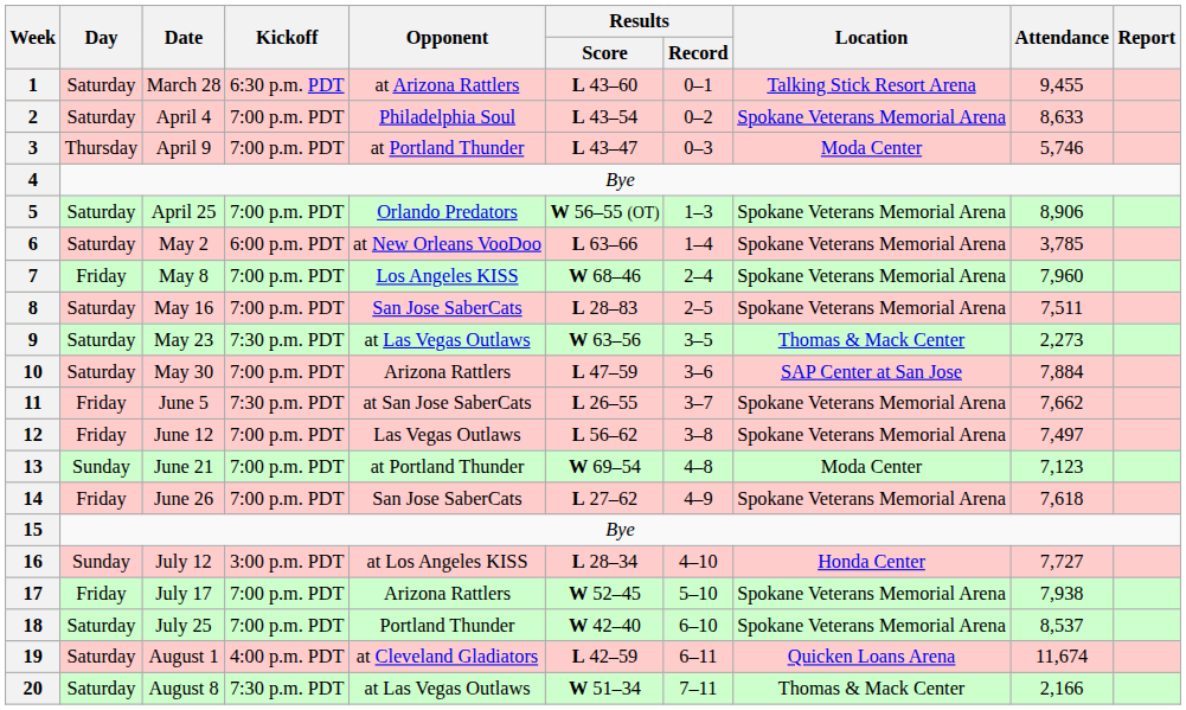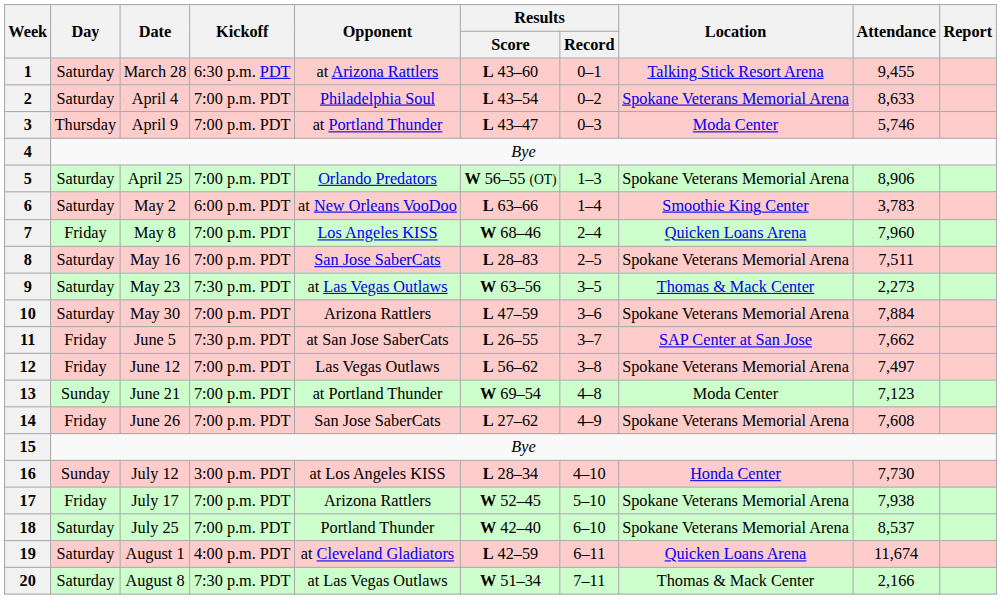 <table class="wikitable" style="font-size: 95%;">
 <tr>
 <th rowspan=2>Week</th>
 <th rowspan=2>Day</th>
 <th rowspan=2>Date</th>
 <th rowspan=2>Kickoff</th>
 <th rowspan=2>Opponent</th>
 <th colspan=2>Results</th>
 <th rowspan=2>Location</th>
 <th rowspan=2>Attendance</th>
 <th rowspan=2>Report</th>
 </tr>
 <tr>
 <th>Score</th>
 <th>Record</th>
 </tr>
 <tr style=background:#ffcccc>
 <th align="center"><strong>1</strong></th>
 <td align="center">Saturday</td>
 <td align="center">March 28</td>
 <td align="center">6:30 p.m. <a href='#'>PDT</a></td>
 <td align="center">at <a href='#'>Arizona Rattlers</a></td>
 <td align="center"><strong>L</strong> 43–60</td>
 <td align="center">0–1</td>
 <td align="center"><a href='#'>Talking Stick Resort Arena</a></td>
 <td align="center">9,455</td>
 <td align="center"></td>
 </tr>
 <tr style=background:#ffcccc>
 <th align="center"><strong>2</strong></th>
 <td align="center">Saturday</td>
 <td align="center">April 4</td>
 <td align="center">7:00 p.m. PDT</td>
 <td align="center"><a href='#'>Philadelphia Soul</a></td>
 <td align="center"><strong>L</strong> 43–54</td>
 <td align="center">0–2</td>
 <td align="center"><a href='#'>Spokane Veterans Memorial Arena</a></td>
 <td align="center">8,633</td>
 <td align="center"></td>
 </tr>
 <tr style=background:#ffcccc>
 <th align="center"><strong>3</strong></th>
 <td align="center">Thursday</td>
 <td align="center">April 9</td>
 <td align="center">7:00 p.m. PDT</td>
 <td align="center">at <a href='#'>Portland Thunder</a></td>
 <td align="center"><strong>L</strong> 43–47</td>
 <td align="center">0–3</td>
 <td align="center"><a href='#'>Moda Center</a></td>
 <td align="center">5,746</td>
 <td align="center"></td>
 </tr>
 <tr style=>
 <th align="center"><strong>4</strong></th>
 <td colspan=9 align="center" valign="middle"><em>Bye</em></td>
 </tr>
 <tr style=background:#ccffcc>
 <th align="center"><strong>5</strong></th>
 <td align="center">Saturday</td>
 <td align="center">April 25</td>
 <td align="center">7:00 p.m. PDT</td>
 <td align="center"><a href='#'>Orlando Predators</a></td>
 <td align="center"><strong>W</strong> 56–55 <small>(OT)</small></td>
 <td align="center">1–3</td>
 <td align="center">Spokane Veterans Memorial Arena</td>
 <td align="center">8,906</td>
 <td align="center"></td>
 </tr>
 <tr style=background:#ffcccc>
 <th align="center"><strong>6</strong></th>
 <td align="center">Saturday</td>
 <td align="center">May 2</td>
 <td align="center">6:00 p.m. PDT</td>
 <td align="center">at <a href='#'>New Orleans VooDoo</a></td>
 <td align="center"><strong>L</strong> 63–66</td>
 <td align="center">1–4</td>
-<td align="center">Spokane Veterans Memorial Arena</td>
-<td align="center">3,785</td>
+<td align="center"><a href='#'>Smoothie King Center</a></td>
+<td align="center">3,783</td>
 <td align="center"></td>
 </tr>
 <tr style=background:#ccffcc>
 <th align="center"><strong>7</strong></th>
 <td align="center">Friday</td>
 <td align="center">May 8</td>
 <td align="center">7:00 p.m. PDT</td>
 <td align="center"><a href='#'>Los Angeles KISS</a></td>
 <td align="center"><strong>W</strong> 68–46</td>
 <td align="center">2–4</td>
-<td align="center">Spokane Veterans Memorial Arena</td>
+<td align="center"><a href='#'>Quicken Loans Arena</a></td>
 <td align="center">7,960</td>
 <td align="center"></td>
 </tr>
 <tr style=background:#ffcccc>
 <th align="center"><strong>8</strong></th>
 <td align="center">Saturday</td>
 <td align="center">May 16</td>
 <td align="center">7:00 p.m. PDT</td>
 <td align="center"><a href='#'>San Jose SaberCats</a></td>
 <td align="center"><strong>L</strong> 28–83</td>
 <td align="center">2–5</td>
 <td align="center">Spokane Veterans Memorial Arena</td>
 <td align="center">7,511</td>
 <td align="center"></td>
 </tr>
 <tr style=background:#ccffcc>
 <th align="center"><strong>9</strong></th>
 <td align="center">Saturday</td>
 <td align="center">May 23</td>
 <td align="center">7:30 p.m. PDT</td>
 <td align="center">at <a href='#'>Las Vegas Outlaws</a></td>
 <td align="center"><strong>W</strong> 63–56</td>
 <td align="center">3–5</td>
 <td align="center"><a href='#'>Thomas & Mack Center</a></td>
 <td align="center">2,273</td>
 <td align="center"></td>
 </tr>
 <tr style=background:#ffcccc>
 <th align="center"><strong>10</strong></th>
 <td align="center">Saturday</td>
 <td align="center">May 30</td>
 <td align="center">7:00 p.m. PDT</td>
 <td align="center">Arizona Rattlers</td>
 <td align="center"><strong>L</strong> 47–59</td>
 <td align="center">3–6</td>
-<td align="center"><a href='#'>SAP Center at San Jose</a></td>
+<td align="center">Spokane Veterans Memorial Arena</td>
 <td align="center">7,884</td>
 <td align="center"></td>
 </tr>
 <tr style=background:#ffcccc>
 <th align="center"><strong>11</strong></th>
 <td align="center">Friday</td>
 <td align="center">June 5</td>
 <td align="center">7:30 p.m. PDT</td>
 <td align="center">at San Jose SaberCats</td>
 <td align="center"><strong>L</strong> 26–55</td>
 <td align="center">3–7</td>
-<td align="center">Spokane Veterans Memorial Arena</td>
+<td align="center"><a href='#'>SAP Center at San Jose</a></td>
 <td align="center">7,662</td>
 <td align="center"></td>
 </tr>
 <tr style=background:#ffcccc>
 <th align="center"><strong>12</strong></th>
 <td align="center">Friday</td>
 <td align="center">June 12</td>
 <td align="center">7:00 p.m. PDT</td>
 <td align="center">Las Vegas Outlaws</td>
 <td align="center"><strong>L</strong> 56–62</td>
 <td align="center">3–8</td>
 <td align="center">Spokane Veterans Memorial Arena</td>
 <td align="center">7,497</td>
 <td align="center"></td>
 </tr>
 <tr style=background:#ccffcc>
 <th align="center"><strong>13</strong></th>
 <td align="center">Sunday</td>
 <td align="center">June 21</td>
 <td align="center">7:00 p.m. PDT</td>
 <td align="center">at Portland Thunder</td>
 <td align="center"><strong>W</strong> 69–54</td>
 <td align="center">4–8</td>
 <td align="center">Moda Center</td>
 <td align="center">7,123</td>
 <td align="center"></td>
 </tr>
 <tr style=background:#ffcccc>
 <th align="center"><strong>14</strong></th>
 <td align="center">Friday</td>
 <td align="center">June 26</td>
 <td align="center">7:00 p.m. PDT</td>
 <td align="center">San Jose SaberCats</td>
 <td align="center"><strong>L</strong> 27–62</td>
 <td align="center">4–9</td>
 <td align="center">Spokane Veterans Memorial Arena</td>
-<td align="center">7,618</td>
+<td align="center">7,608</td>
 <td align="center"></td>
 </tr>
 <tr style=>
 <th align="center"><strong>15</strong></th>
 <td colspan=9 align="center" valign="middle"><em>Bye</em></td>
 </tr>
 <tr style=background:#ffcccc>
 <th align="center"><strong>16</strong></th>
 <td align="center">Sunday</td>
 <td align="center">July 12</td>
 <td align="center">3:00 p.m. PDT</td>
 <td align="center">at Los Angeles KISS</td>
 <td align="center"><strong>L</strong> 28–34</td>
 <td align="center">4–10</td>
 <td align="center"><a href='#'>Honda Center</a></td>
-<td align="center">7,727</td>
+<td align="center">7,730</td>
 <td align="center"></td>
 </tr>
 <tr style=background:#ccffcc>
 <th align="center"><strong>17</strong></th>
 <td align="center">Friday</td>
 <td align="center">July 17</td>
 <td align="center">7:00 p.m. PDT</td>
 <td align="center">Arizona Rattlers</td>
 <td align="center"><strong>W</strong> 52–45</td>
 <td align="center">5–10</td>
 <td align="center">Spokane Veterans Memorial Arena</td>
 <td align="center">7,938</td>
 <td align="center"></td>
 </tr>
 <tr style=background:#ccffcc>
 <th align="center"><strong>18</strong></th>
 <td align="center">Saturday</td>
 <td align="center">July 25</td>
 <td align="center">7:00 p.m. PDT</td>
 <td align="center">Portland Thunder</td>
 <td align="center"><strong>W</strong> 42–40</td>
 <td align="center">6–10</td>
 <td align="center">Spokane Veterans Memorial Arena</td>
 <td align="center">8,537</td>
 <td align="center"></td>
 </tr>
 <tr style=background:#ffcccc>
 <th align="center"><strong>19</strong></th>
 <td align="center">Saturday</td>
 <td align="center">August 1</td>
 <td align="center">4:00 p.m. PDT</td>
 <td align="center">at <a href='#'>Cleveland Gladiators</a></td>
 <td align="center"><strong>L</strong> 42–59</td>
 <td align="center">6–11</td>
 <td align="center"><a href='#'>Quicken Loans Arena</a></td>
 <td align="center">11,674</td>
 <td align="center"></td>
 </tr>
 <tr style=background:#ccffcc>
 <th align="center"><strong>20</strong></th>
 <td align="center">Saturday</td>
 <td align="center">August 8</td>
 <td align="center">7:30 p.m. PDT</td>
 <td align="center">at Las Vegas Outlaws</td>
 <td align="center"><strong>W</strong> 51–34</td>
 <td align="center">7–11</td>
 <td align="center">Thomas & Mack Center</td>
 <td align="center">2,166</td>
 <td align="center"></td>
 </tr>
 </table>
